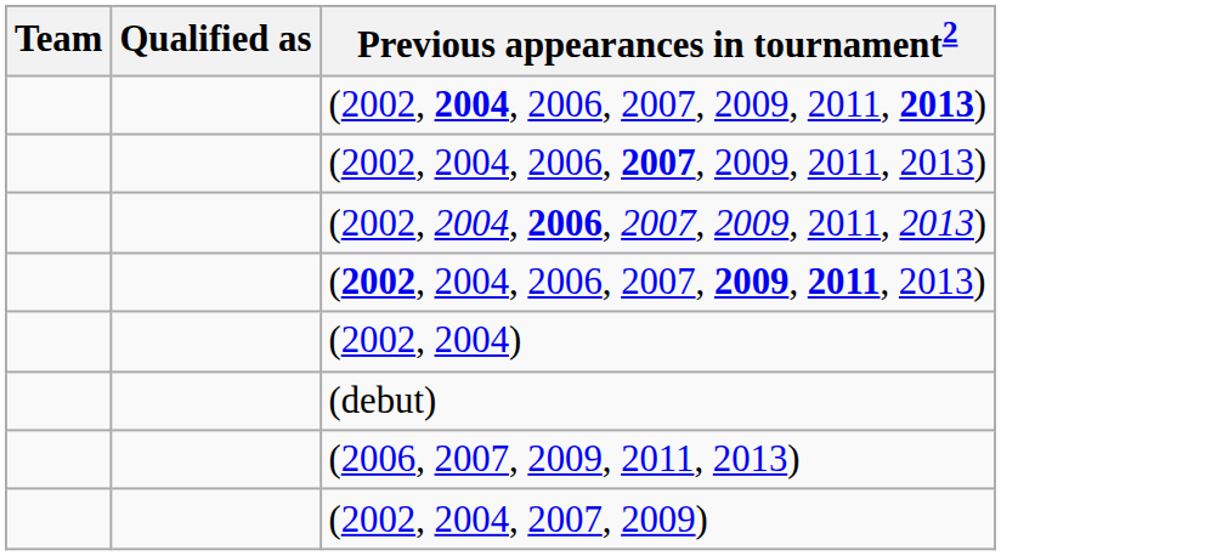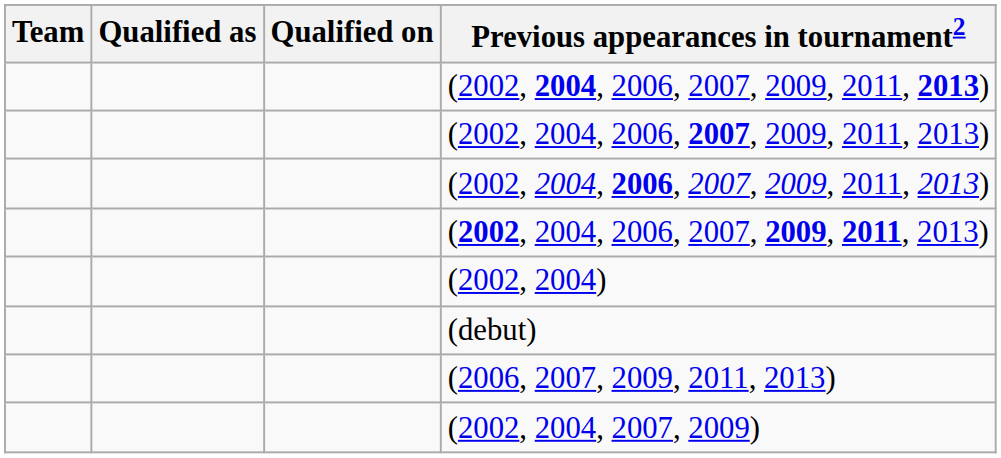 <table class="wikitable sortable">
 <tr>
 <th>Team</th>
 <th>Qualified as</th>
+<th>Qualified on</th>
 <th>Previous appearances in tournament<sup><strong><a href='#'>2</a></strong></sup></th>
 </tr>
 <tr>
+<td></td>
 <td></td>
 <td></td>
 <td> (<a href='#'>2002</a>, <strong><a href='#'>2004</a></strong>, <a href='#'>2006</a>, <a href='#'>2007</a>, <a href='#'>2009</a>, <a href='#'>2011</a>, <strong><a href='#'>2013</a></strong>)</td>
 </tr>
 <tr>
 <td></td>
 <td></td>
+<td></td>
 <td> (<a href='#'>2002</a>, <a href='#'>2004</a>, <a href='#'>2006</a>, <strong><a href='#'>2007</a></strong>, <a href='#'>2009</a>, <a href='#'>2011</a>, <a href='#'>2013</a>)</td>
 </tr>
 <tr>
+<td></td>
 <td></td>
 <td></td>
 <td> (<a href='#'>2002</a>, <em><a href='#'>2004</a></em>, <strong><a href='#'>2006</a></strong>, <em><a href='#'>2007</a></em>, <em><a href='#'>2009</a></em>, <a href='#'>2011</a>, <em><a href='#'>2013</a></em>)</td>
 </tr>
 <tr>
 <td></td>
 <td></td>
+<td></td>
 <td> (<strong><a href='#'>2002</a></strong>, <a href='#'>2004</a>, <a href='#'>2006</a>, <a href='#'>2007</a>, <strong><a href='#'>2009</a></strong>, <strong><a href='#'>2011</a></strong>, <a href='#'>2013</a>)</td>
 </tr>
 <tr>
+<td></td>
 <td></td>
 <td></td>
 <td> (<a href='#'>2002</a>, <a href='#'>2004</a>)</td>
 </tr>
 <tr>
 <td></td>
 <td></td>
+<td></td>
 <td> (debut)</td>
 </tr>
 <tr>
+<td></td>
 <td></td>
 <td></td>
 <td> (<a href='#'>2006</a>, <a href='#'>2007</a>, <a href='#'>2009</a>, <a href='#'>2011</a>, <a href='#'>2013</a>)</td>
 </tr>
 <tr>
 <td></td>
 <td></td>
+<td></td>
 <td> (<a href='#'>2002</a>, <a href='#'>2004</a>, <a href='#'>2007</a>, <a href='#'>2009</a>)</td>
 </tr>
 </table>
